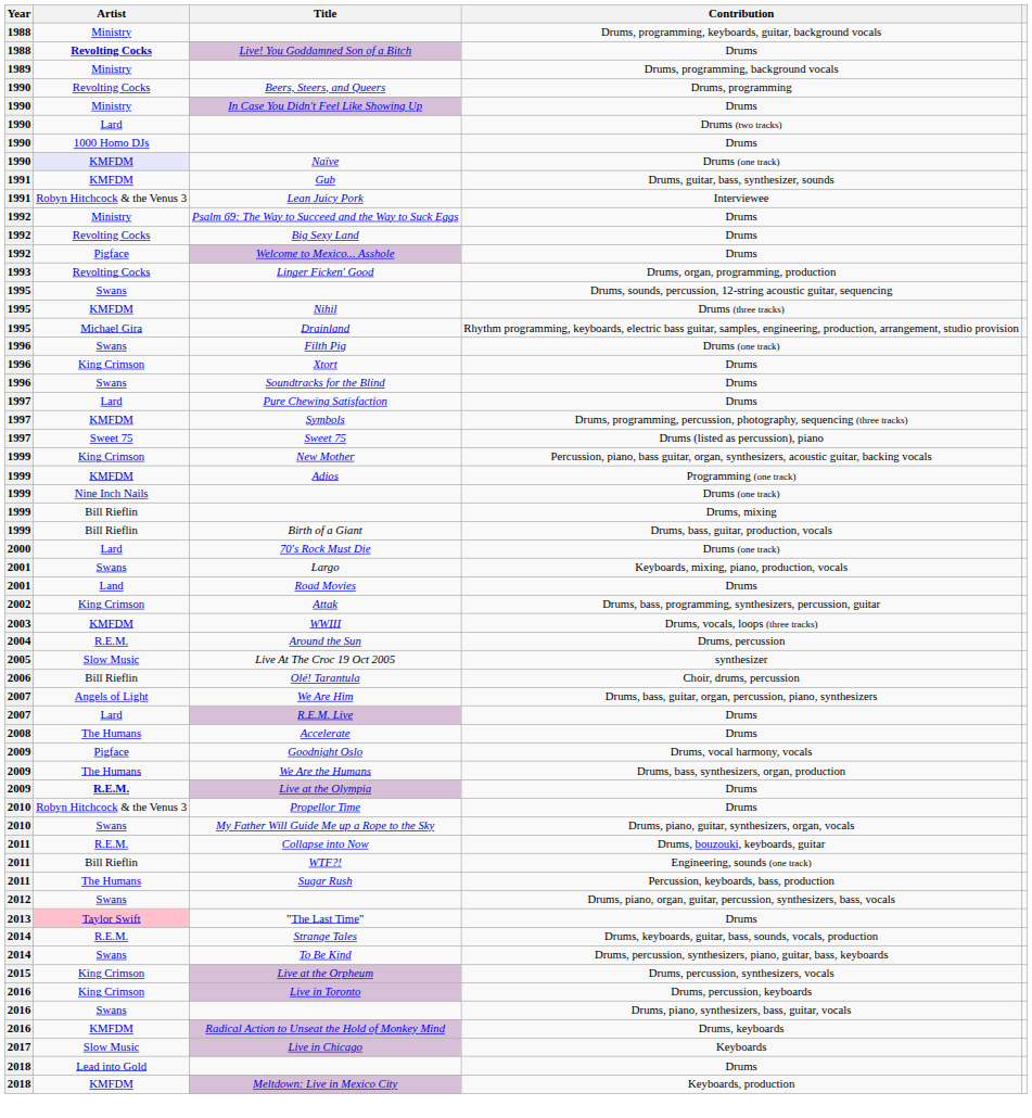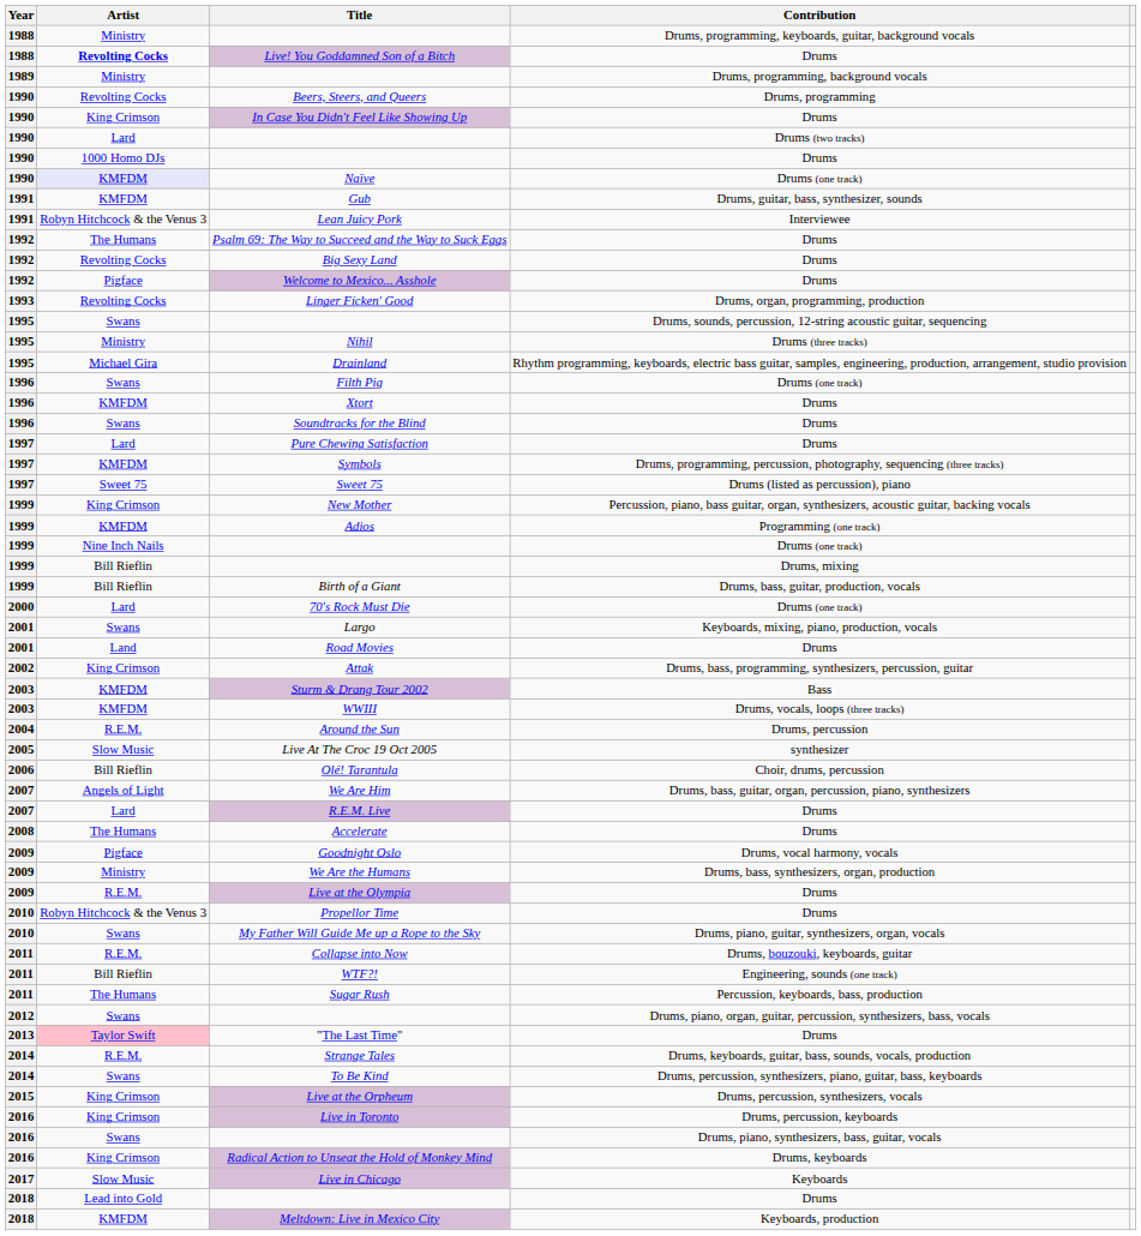 <table class="wikitable sortable plainrowheaders" style="text-align:center;">
 <tr>
 <th scope="col">Year</th>
 <th scope="col">Artist</th>
 <th scope="col">Title</th>
 <th scope="col" class="unsortable">Contribution</th>
 <th scope="col" class="unsortable"></th>
 </tr>
 <tr>
 <th scope="row">1988</th>
 <td><a href='#'>Ministry</a></td>
 <td></td>
 <td>Drums, programming, keyboards, guitar, background vocals</td>
 <td></td>
 </tr>
 <tr>
 <th scope="row">1988</th>
 <td><strong><a href='#'>Revolting Cocks</a></strong></td>
 <td style="background:thistle;"><em><a href='#'>Live! You Goddamned Son of a Bitch</a></em> </td>
 <td>Drums</td>
 <td></td>
 </tr>
 <tr>
 <th scope="row">1989</th>
 <td><a href='#'>Ministry</a></td>
 <td></td>
 <td>Drums, programming, background vocals</td>
 <td></td>
 </tr>
 <tr>
 <th scope="row">1990</th>
 <td><a href='#'>Revolting Cocks</a></td>
 <td><em><a href='#'>Beers, Steers, and Queers</a></em></td>
 <td>Drums, programming</td>
 <td></td>
 </tr>
 <tr>
 <th scope="row">1990</th>
-<td><a href='#'>Ministry</a></td>
+<td><a href='#'>King Crimson</a></td>
 <td style="background:thistle;"><em><a href='#'>In Case You Didn't Feel Like Showing Up</a></em> </td>
 <td>Drums</td>
 <td></td>
 </tr>
 <tr>
 <th scope="row">1990</th>
 <td><a href='#'>Lard</a></td>
 <td></td>
 <td>Drums <small>(two tracks)</small></td>
 <td></td>
 </tr>
 <tr>
 <th scope="row">1990</th>
 <td><a href='#'>1000 Homo DJs</a></td>
 <td></td>
 <td>Drums</td>
 <td></td>
 </tr>
 <tr>
 <th scope="row">1990</th>
 <td style="background: lavender;"><a href='#'>KMFDM</a></td>
 <td><em><a href='#'>Naïve</a></em></td>
 <td>Drums <small>(one track)</small></td>
 <td></td>
 </tr>
 <tr>
 <th scope="row">1991</th>
 <td><a href='#'>KMFDM</a></td>
 <td><em><a href='#'>Gub</a></em></td>
 <td>Drums, guitar, bass, synthesizer, sounds</td>
 <td></td>
 </tr>
 <tr>
 <th scope="row">1991</th>
 <td><a href='#'>Robyn Hitchcock</a> & the Venus 3</td>
 <td><em><a href='#'>Lean Juicy Pork</a></em></td>
 <td>Interviewee</td>
 <td></td>
 </tr>
 <tr>
 <th scope="row">1992</th>
-<td><a href='#'>Ministry</a></td>
+<td><a href='#'>The Humans</a></td>
 <td><em><a href='#'>Psalm 69: The Way to Succeed and the Way to Suck Eggs</a></em></td>
 <td>Drums</td>
 <td></td>
 </tr>
 <tr>
 <th scope="row">1992</th>
 <td><a href='#'>Revolting Cocks</a></td>
 <td><em><a href='#'>Big Sexy Land</a></em></td>
 <td>Drums</td>
 <td></td>
 </tr>
 <tr>
 <th scope="row">1992</th>
 <td><a href='#'>Pigface</a></td>
 <td style="background:thistle;"><em><a href='#'>Welcome to Mexico... Asshole</a></em> </td>
 <td>Drums</td>
 <td></td>
 </tr>
 <tr>
 <th scope="row">1993</th>
 <td><a href='#'>Revolting Cocks</a></td>
 <td><em><a href='#'>Linger Ficken' Good</a></em></td>
 <td>Drums, organ, programming, production</td>
 <td></td>
 </tr>
 <tr>
 <th scope="row">1995</th>
 <td><a href='#'>Swans</a></td>
 <td></td>
 <td>Drums, sounds, percussion, 12-string acoustic guitar, sequencing</td>
 <td></td>
 </tr>
 <tr>
 <th scope="row">1995</th>
-<td><a href='#'>KMFDM</a></td>
+<td><a href='#'>Ministry</a></td>
 <td><em><a href='#'>Nihil</a></em></td>
 <td>Drums <small>(three tracks)</small></td>
 <td></td>
 </tr>
 <tr>
 <th scope="row">1995</th>
 <td><a href='#'>Michael Gira</a></td>
 <td><em><a href='#'>Drainland</a></em></td>
 <td>Rhythm programming, keyboards, electric bass guitar, samples, engineering, production, arrangement, studio provision</td>
 <td></td>
 </tr>
 <tr>
 <th scope="row">1996</th>
 <td><a href='#'>Swans</a></td>
 <td><em><a href='#'>Filth Pig</a></em></td>
 <td>Drums <small>(one track)</small></td>
 <td></td>
 </tr>
 <tr>
 <th scope="row">1996</th>
-<td><a href='#'>King Crimson</a></td>
+<td><a href='#'>KMFDM</a></td>
 <td><em><a href='#'>Xtort</a></em></td>
 <td>Drums</td>
 <td></td>
 </tr>
 <tr>
 <th scope="row">1996</th>
 <td><a href='#'>Swans</a></td>
 <td><em><a href='#'>Soundtracks for the Blind</a></em></td>
 <td>Drums</td>
 <td></td>
 </tr>
 <tr>
 <th scope="row">1997</th>
 <td><a href='#'>Lard</a></td>
 <td><em><a href='#'>Pure Chewing Satisfaction</a></em></td>
 <td>Drums</td>
 <td></td>
 </tr>
 <tr>
 <th scope="row">1997</th>
 <td><a href='#'>KMFDM</a></td>
 <td><em><a href='#'>Symbols</a></em></td>
 <td>Drums, programming, percussion, photography, sequencing <small>(three tracks)</small></td>
 <td></td>
 </tr>
 <tr>
 <th scope="row">1997</th>
 <td><a href='#'>Sweet 75</a></td>
 <td><em><a href='#'>Sweet 75</a></em></td>
 <td>Drums (listed as percussion), piano</td>
 <td></td>
 </tr>
 <tr>
 <th scope="row">1999</th>
 <td><a href='#'>King Crimson</a></td>
 <td><em><a href='#'>New Mother</a></em></td>
 <td>Percussion, piano, bass guitar, organ, synthesizers, acoustic guitar, backing vocals</td>
 <td></td>
 </tr>
 <tr>
 <th scope="row">1999</th>
 <td><a href='#'>KMFDM</a></td>
 <td><em><a href='#'>Adios</a></em></td>
 <td>Programming <small>(one track)</small></td>
 <td></td>
 </tr>
 <tr>
 <th scope="row">1999</th>
 <td><a href='#'>Nine Inch Nails</a></td>
 <td></td>
 <td>Drums <small>(one track)</small></td>
 <td></td>
 </tr>
 <tr>
 <th scope="row">1999</th>
 <td>Bill Rieflin</td>
 <td></td>
 <td>Drums, mixing</td>
 <td></td>
 </tr>
 <tr>
 <th scope="row">1999</th>
 <td>Bill Rieflin</td>
 <td><em>Birth of a Giant</em></td>
 <td>Drums, bass, guitar, production, vocals</td>
 <td></td>
 </tr>
 <tr>
 <th scope="row">2000</th>
 <td><a href='#'>Lard</a></td>
 <td><em><a href='#'>70's Rock Must Die</a></em></td>
 <td>Drums <small>(one track)</small></td>
 <td></td>
 </tr>
 <tr>
 <th scope="row">2001</th>
 <td><a href='#'>Swans</a></td>
 <td><em>Largo</em></td>
 <td>Keyboards, mixing, piano, production, vocals</td>
 <td></td>
 </tr>
 <tr>
 <th scope="row">2001</th>
 <td><a href='#'>Land</a></td>
 <td><em><a href='#'>Road Movies</a></em></td>
 <td>Drums</td>
 <td></td>
 </tr>
 <tr>
 <th scope="row">2002</th>
 <td><a href='#'>King Crimson</a></td>
 <td><em><a href='#'>Attak</a></em></td>
 <td>Drums, bass, programming, synthesizers, percussion, guitar</td>
 <td></td>
 </tr>
 <tr>
 <th scope="row">2003</th>
 <td><a href='#'>KMFDM</a></td>
+<td style="background:thistle;"><em><a href='#'>Sturm & Drang Tour 2002</a></em> </td>
+<td>Bass</td>
+<td></td>
+</tr>
+<tr>
+<th scope="row">2003</th>
+<td><a href='#'>KMFDM</a></td>
 <td><em><a href='#'>WWIII</a></em></td>
 <td>Drums, vocals, loops <small>(three tracks)</small></td>
 <td></td>
 </tr>
 <tr>
 <th scope="row">2004</th>
 <td><a href='#'>R.E.M.</a></td>
 <td><em><a href='#'>Around the Sun</a></em></td>
 <td>Drums, percussion</td>
 <td></td>
 </tr>
 <tr>
 <th scope="row">2005</th>
 <td><a href='#'>Slow Music</a></td>
 <td><em>Live At The Croc 19 Oct 2005</em></td>
 <td>synthesizer</td>
 <td></td>
 </tr>
 <tr>
 <th scope="row">2006</th>
 <td>Bill Rieflin</td>
 <td><em><a href='#'>Olé! Tarantula</a></em></td>
 <td>Choir, drums, percussion</td>
 <td></td>
 </tr>
 <tr>
 <th scope="row">2007</th>
 <td><a href='#'>Angels of Light</a></td>
 <td><em><a href='#'>We Are Him</a></em></td>
 <td>Drums, bass, guitar, organ, percussion, piano, synthesizers</td>
 <td></td>
 </tr>
 <tr>
 <th scope="row">2007</th>
 <td><a href='#'>Lard</a></td>
 <td style="background:thistle;"><em><a href='#'>R.E.M. Live</a></em> </td>
 <td>Drums</td>
 <td></td>
 </tr>
 <tr>
 <th scope="row">2008</th>
 <td><a href='#'>The Humans</a></td>
 <td><em><a href='#'>Accelerate</a></em></td>
 <td>Drums</td>
 <td></td>
 </tr>
 <tr>
 <th scope="row">2009</th>
 <td><a href='#'>Pigface</a></td>
 <td><em><a href='#'>Goodnight Oslo</a></em></td>
 <td>Drums, vocal harmony, vocals</td>
 <td></td>
 </tr>
 <tr>
 <th scope="row">2009</th>
-<td><a href='#'>The Humans</a></td>
+<td><a href='#'>Ministry</a></td>
 <td><em><a href='#'>We Are the Humans</a></em></td>
 <td>Drums, bass, synthesizers, organ, production</td>
 <td></td>
 </tr>
 <tr>
 <th scope="row">2009</th>
-<td><strong><a href='#'>R.E.M.</a></strong></td>
+<td><a href='#'>R.E.M.</a></td>
 <td style="background:thistle;"><em><a href='#'>Live at the Olympia</a></em> </td>
 <td>Drums</td>
 <td></td>
 </tr>
 <tr>
 <th scope="row">2010</th>
 <td><a href='#'>Robyn Hitchcock</a> & the Venus 3</td>
 <td><em><a href='#'>Propellor Time</a></em></td>
 <td>Drums</td>
 <td></td>
 </tr>
 <tr>
 <th scope="row">2010</th>
 <td><a href='#'>Swans</a></td>
 <td><em><a href='#'>My Father Will Guide Me up a Rope to the Sky</a></em></td>
 <td>Drums, piano, guitar, synthesizers, organ, vocals</td>
 <td></td>
 </tr>
 <tr>
 <th scope="row">2011</th>
 <td><a href='#'>R.E.M.</a></td>
 <td><em><a href='#'>Collapse into Now</a></em></td>
 <td>Drums, <a href='#'>bouzouki</a>, keyboards, guitar</td>
 <td></td>
 </tr>
 <tr>
 <th scope="row">2011</th>
 <td>Bill Rieflin</td>
 <td><em><a href='#'>WTF?!</a></em></td>
 <td>Engineering, sounds <small>(one track)</small></td>
 <td></td>
 </tr>
 <tr>
 <th scope="row">2011</th>
 <td><a href='#'>The Humans</a></td>
 <td><em><a href='#'>Sugar Rush</a></em></td>
 <td>Percussion, keyboards, bass, production</td>
 <td></td>
 </tr>
 <tr>
 <th scope="row">2012</th>
 <td><a href='#'>Swans</a></td>
 <td></td>
 <td>Drums, piano, organ, guitar, percussion, synthesizers, bass, vocals</td>
 <td></td>
 </tr>
 <tr>
 <th scope="row">2013</th>
 <td style="background: pink;"><a href='#'>Taylor Swift</a></td>
 <td>"<a href='#'>The Last Time</a>"</td>
 <td>Drums</td>
 <td></td>
 </tr>
 <tr>
 <th scope="row">2014</th>
 <td><a href='#'>R.E.M.</a></td>
 <td><em><a href='#'>Strange Tales</a></em></td>
 <td>Drums, keyboards, guitar, bass, sounds, vocals, production</td>
 <td></td>
 </tr>
 <tr>
 <th scope="row">2014</th>
 <td><a href='#'>Swans</a></td>
 <td><em><a href='#'>To Be Kind</a></em></td>
 <td>Drums, percussion, synthesizers, piano, guitar, bass, keyboards</td>
 <td></td>
 </tr>
 <tr>
 <th scope="row">2015</th>
 <td><a href='#'>King Crimson</a></td>
 <td style="background:thistle;"><em><a href='#'>Live at the Orpheum</a></em> </td>
 <td>Drums, percussion, synthesizers, vocals</td>
 <td></td>
 </tr>
 <tr>
 <th scope="row">2016</th>
 <td><a href='#'>King Crimson</a></td>
 <td style="background:thistle;"><em><a href='#'>Live in Toronto</a></em> </td>
 <td>Drums, percussion, keyboards</td>
 <td></td>
 </tr>
 <tr>
 <th scope="row">2016</th>
 <td><a href='#'>Swans</a></td>
 <td></td>
 <td>Drums, piano, synthesizers, bass, guitar, vocals</td>
 <td></td>
 </tr>
 <tr>
 <th scope="row">2016</th>
-<td><a href='#'>KMFDM</a></td>
+<td><a href='#'>King Crimson</a></td>
 <td style="background:thistle;"><em><a href='#'>Radical Action to Unseat the Hold of Monkey Mind</a></em> </td>
 <td>Drums, keyboards</td>
 <td></td>
 </tr>
 <tr>
 <th scope="row">2017</th>
 <td><a href='#'>Slow Music</a></td>
 <td style="background:thistle;"><em><a href='#'>Live in Chicago</a></em> </td>
 <td>Keyboards</td>
 <td></td>
 </tr>
 <tr>
 <th scope="row">2018</th>
 <td><a href='#'>Lead into Gold</a></td>
 <td></td>
 <td>Drums</td>
 <td></td>
 </tr>
 <tr>
 <th scope="row">2018</th>
 <td><a href='#'>KMFDM</a></td>
 <td style="background:thistle;"><em><a href='#'>Meltdown: Live in Mexico City</a></em> </td>
 <td>Keyboards, production</td>
 <td></td>
 </tr>
 </table>
